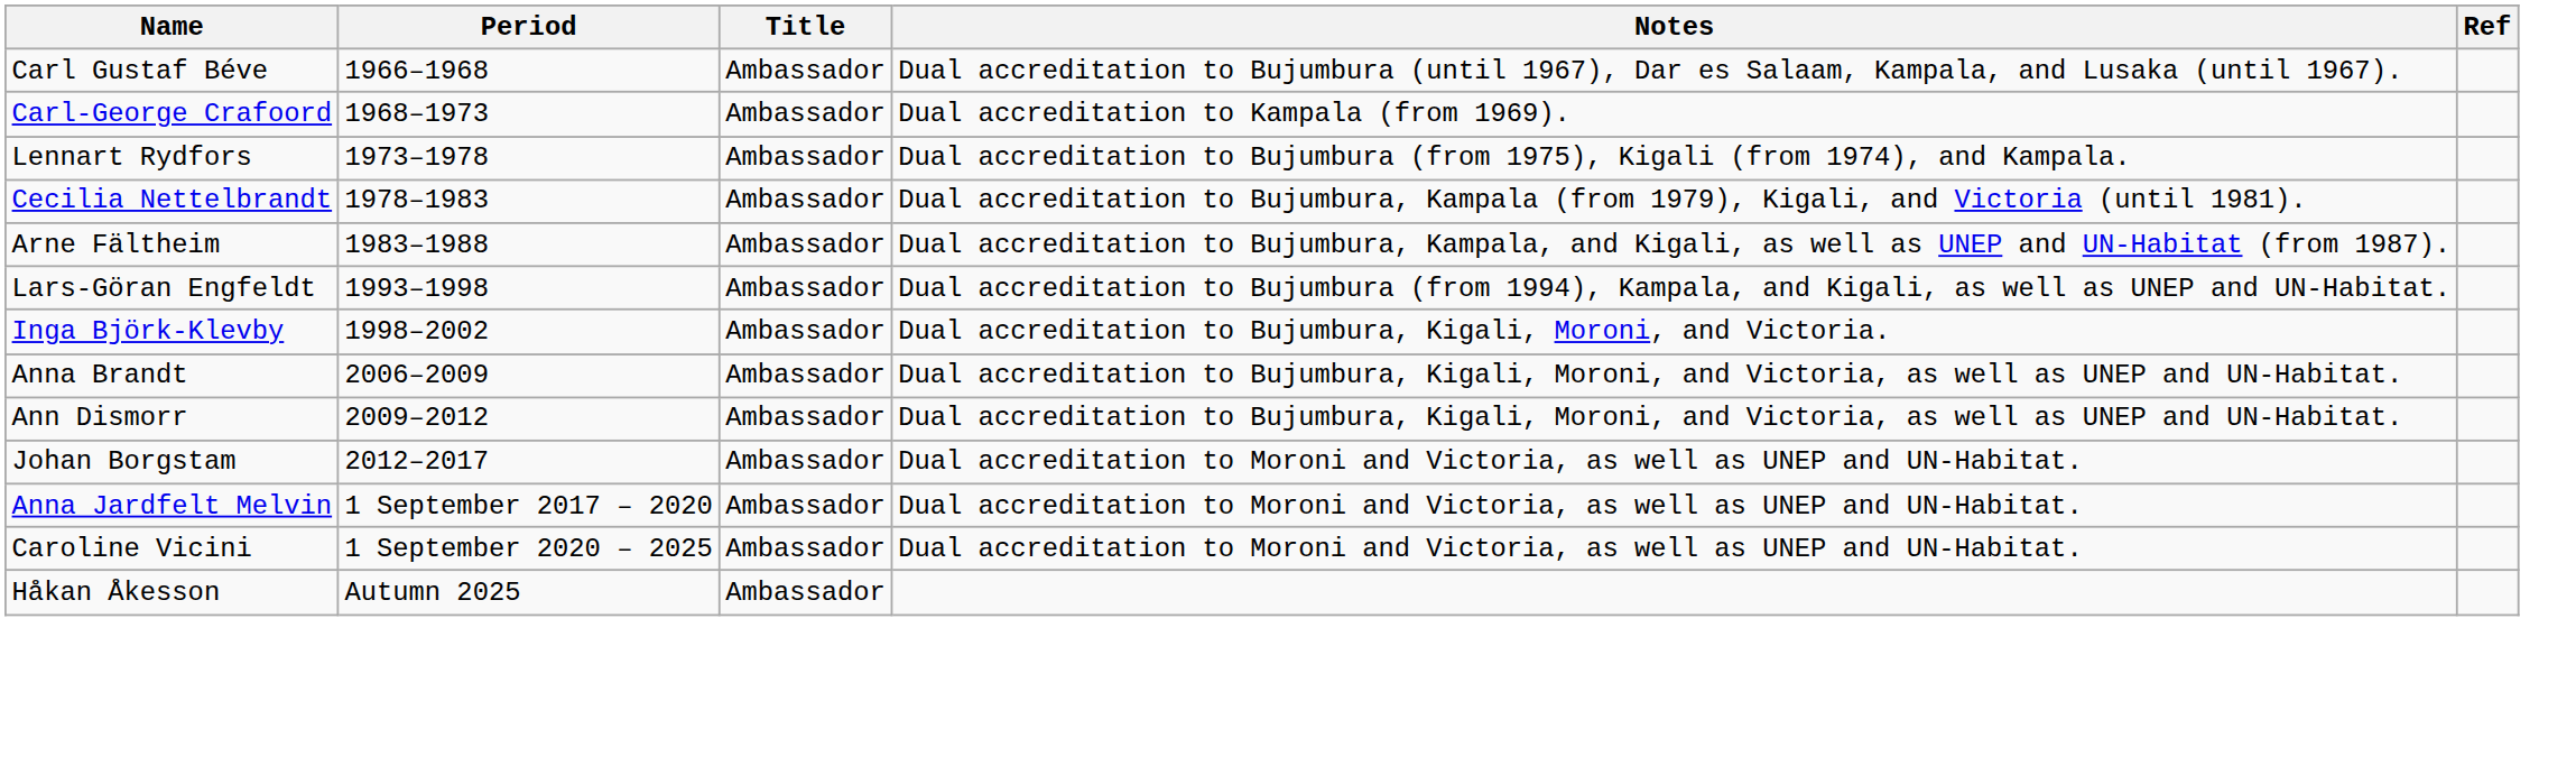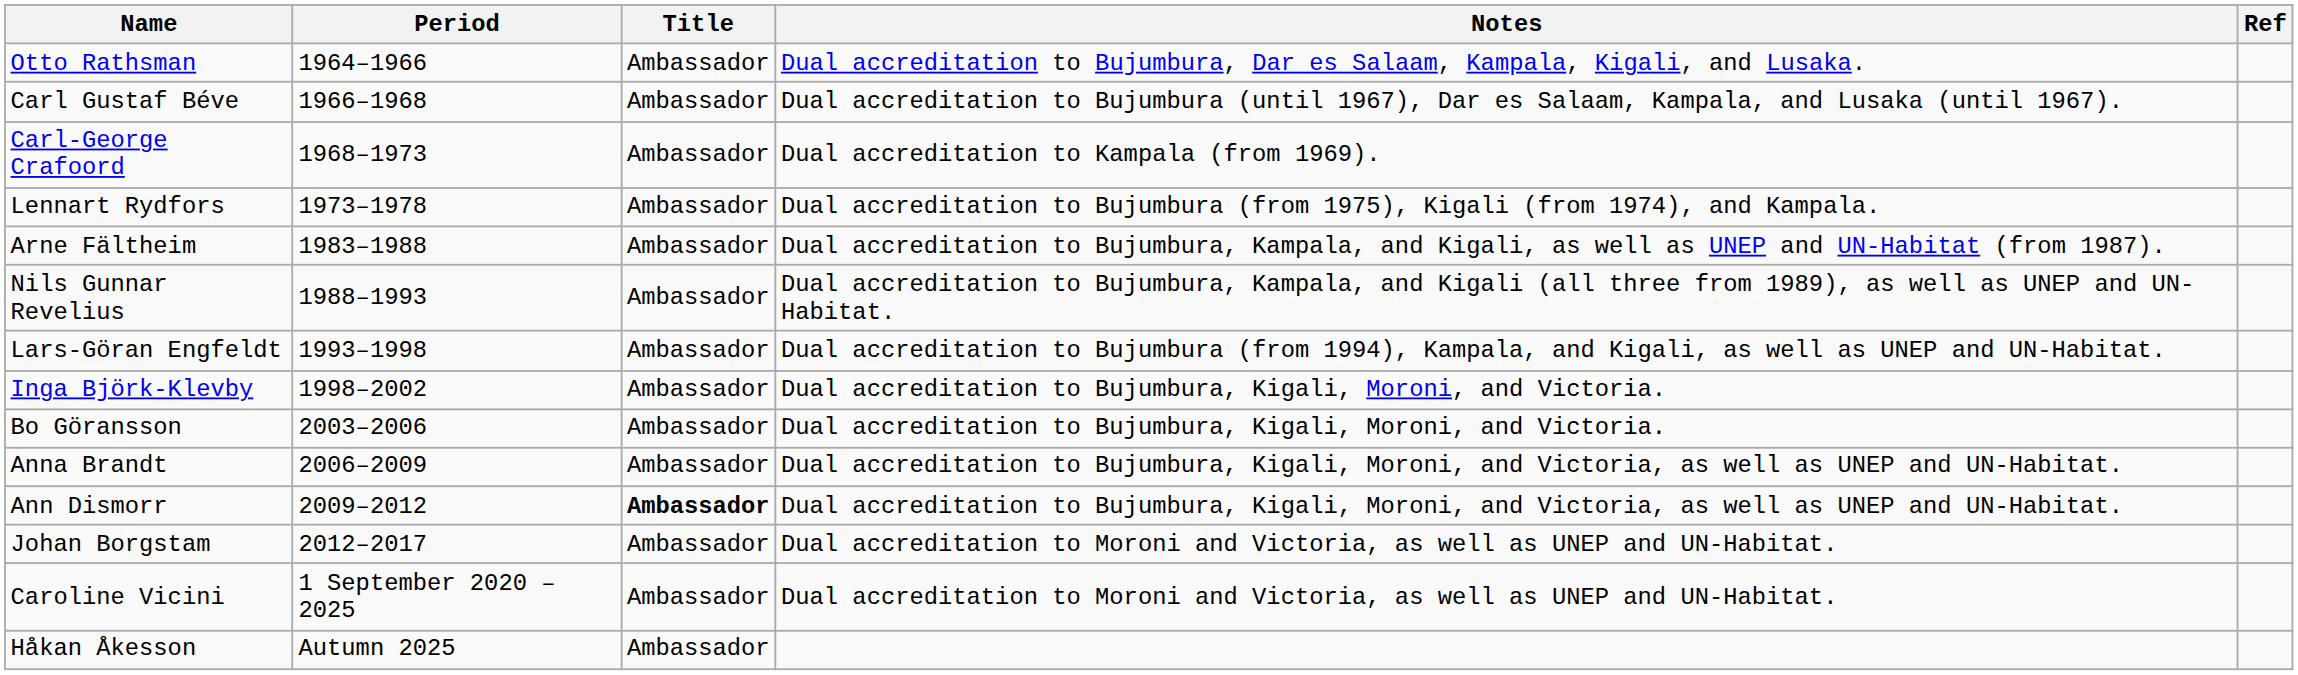 <table class="wikitable">
 <tr>
 <th>Name</th>
 <th>Period</th>
 <th>Title</th>
 <th>Notes</th>
 <th>Ref</th>
+</tr>
+<tr>
+<td><a href='#'>Otto Rathsman</a></td>
+<td>1964–1966</td>
+<td>Ambassador</td>
+<td><a href='#'>Dual accreditation</a> to <a href='#'>Bujumbura</a>, <a href='#'>Dar es Salaam</a>, <a href='#'>Kampala</a>, <a href='#'>Kigali</a>, and <a href='#'>Lusaka</a>.</td>
+<td></td>
 </tr>
 <tr>
 <td>Carl Gustaf Béve</td>
 <td>1966–1968</td>
 <td>Ambassador</td>
 <td>Dual accreditation to Bujumbura (until 1967), Dar es Salaam, Kampala, and Lusaka (until 1967).</td>
 <td></td>
 </tr>
 <tr>
 <td><a href='#'>Carl-George Crafoord</a></td>
 <td>1968–1973</td>
 <td>Ambassador</td>
 <td>Dual accreditation to Kampala (from 1969).</td>
 <td></td>
 </tr>
 <tr>
 <td>Lennart Rydfors</td>
 <td>1973–1978</td>
 <td>Ambassador</td>
 <td>Dual accreditation to Bujumbura (from 1975), Kigali (from 1974), and Kampala.</td>
 <td></td>
 </tr>
 <tr>
-<td><a href='#'>Cecilia Nettelbrandt</a></td>
-<td>1978–1983</td>
-<td>Ambassador</td>
-<td>Dual accreditation to Bujumbura, Kampala (from 1979), Kigali, and <a href='#'>Victoria</a> (until 1981).</td>
-<td></td>
-</tr>
-<tr>
 <td>Arne Fältheim</td>
 <td>1983–1988</td>
 <td>Ambassador</td>
 <td>Dual accreditation to Bujumbura, Kampala, and Kigali, as well as <a href='#'>UNEP</a> and <a href='#'>UN-Habitat</a> (from 1987).</td>
+<td></td>
+</tr>
+<tr>
+<td>Nils Gunnar Revelius</td>
+<td>1988–1993</td>
+<td>Ambassador</td>
+<td>Dual accreditation to Bujumbura, Kampala, and Kigali (all three from 1989), as well as UNEP and UN-Habitat.</td>
 <td></td>
 </tr>
 <tr>
 <td>Lars-Göran Engfeldt</td>
 <td>1993–1998</td>
 <td>Ambassador</td>
 <td>Dual accreditation to Bujumbura (from 1994), Kampala, and Kigali, as well as UNEP and UN-Habitat.</td>
 <td></td>
 </tr>
 <tr>
 <td><a href='#'>Inga Björk-Klevby</a></td>
 <td>1998–2002</td>
 <td>Ambassador</td>
 <td>Dual accreditation to Bujumbura, Kigali, <a href='#'>Moroni</a>, and Victoria.</td>
 <td></td>
 </tr>
 <tr>
+<td>Bo Göransson</td>
+<td>2003–2006</td>
+<td>Ambassador</td>
+<td>Dual accreditation to Bujumbura, Kigali, Moroni, and Victoria.</td>
+<td></td>
+</tr>
+<tr>
 <td>Anna Brandt</td>
 <td>2006–2009</td>
 <td>Ambassador</td>
 <td>Dual accreditation to Bujumbura, Kigali, Moroni, and Victoria, as well as UNEP and UN-Habitat.</td>
 <td></td>
 </tr>
 <tr>
 <td>Ann Dismorr</td>
 <td>2009–2012</td>
-<td>Ambassador</td>
+<td><strong>Ambassador</strong></td>
 <td>Dual accreditation to Bujumbura, Kigali, Moroni, and Victoria, as well as UNEP and UN-Habitat.</td>
 <td></td>
 </tr>
 <tr>
 <td>Johan Borgstam</td>
 <td>2012–2017</td>
-<td>Ambassador</td>
-<td>Dual accreditation to Moroni and Victoria, as well as UNEP and UN-Habitat.</td>
-<td></td>
-</tr>
-<tr>
-<td><a href='#'>Anna Jardfelt Melvin</a></td>
-<td>1 September 2017 – 2020</td>
 <td>Ambassador</td>
 <td>Dual accreditation to Moroni and Victoria, as well as UNEP and UN-Habitat.</td>
 <td></td>
 </tr>
 <tr>
 <td>Caroline Vicini</td>
 <td>1 September 2020 – 2025</td>
 <td>Ambassador</td>
 <td>Dual accreditation to Moroni and Victoria, as well as UNEP and UN-Habitat.</td>
 <td></td>
 </tr>
 <tr>
 <td>Håkan Åkesson</td>
 <td>Autumn 2025</td>
 <td>Ambassador</td>
 <td></td>
 <td></td>
 </tr>
 </table>
